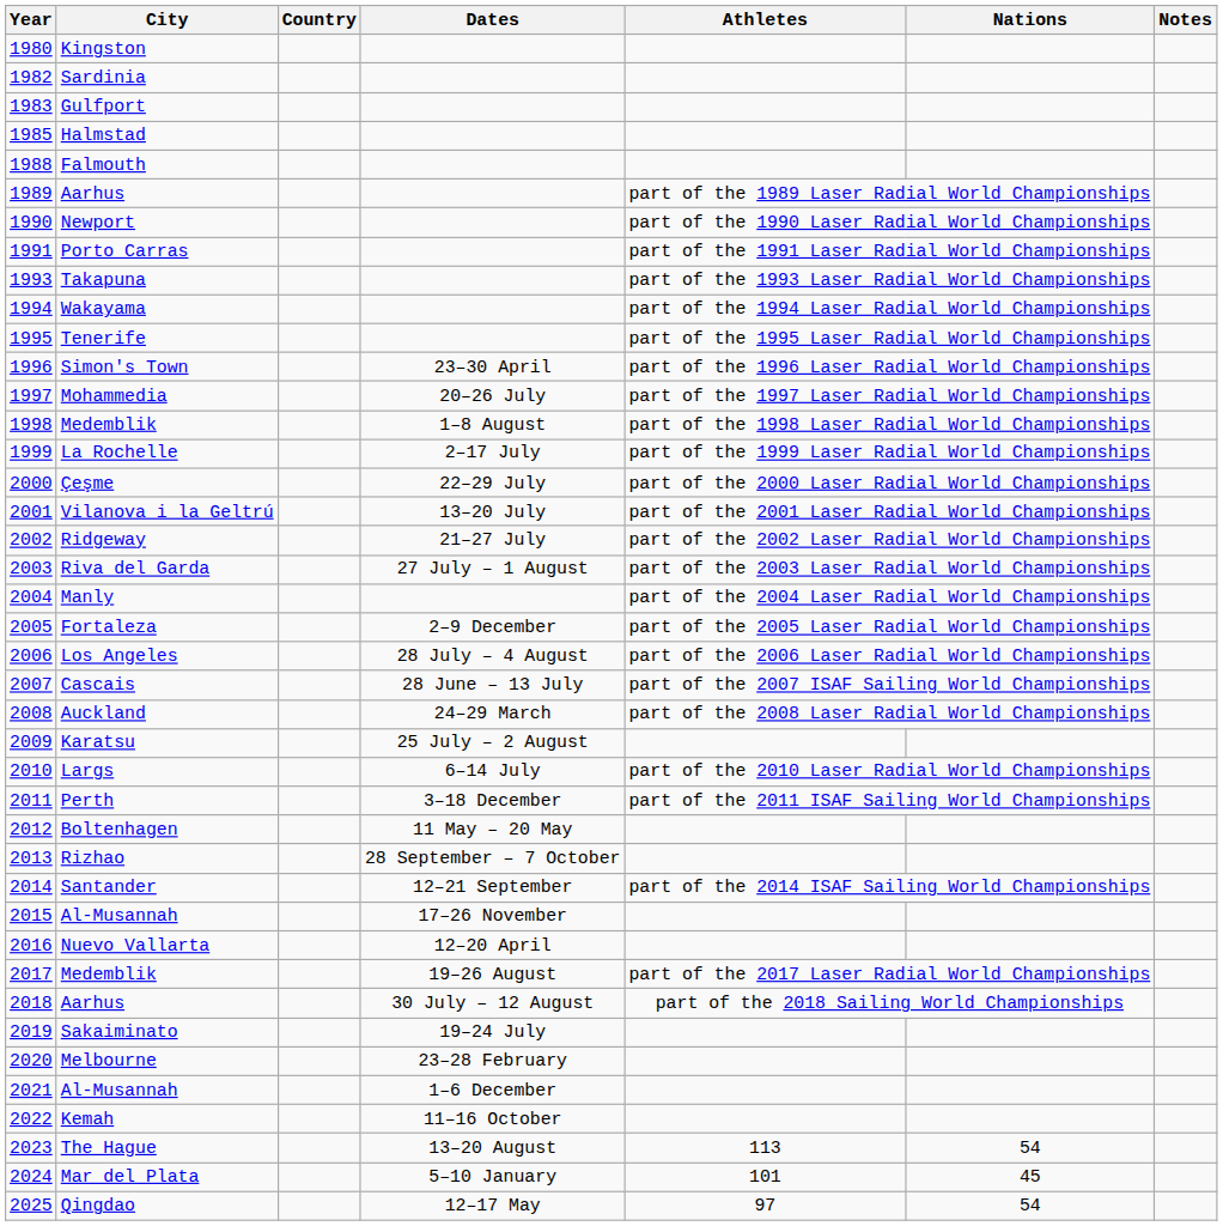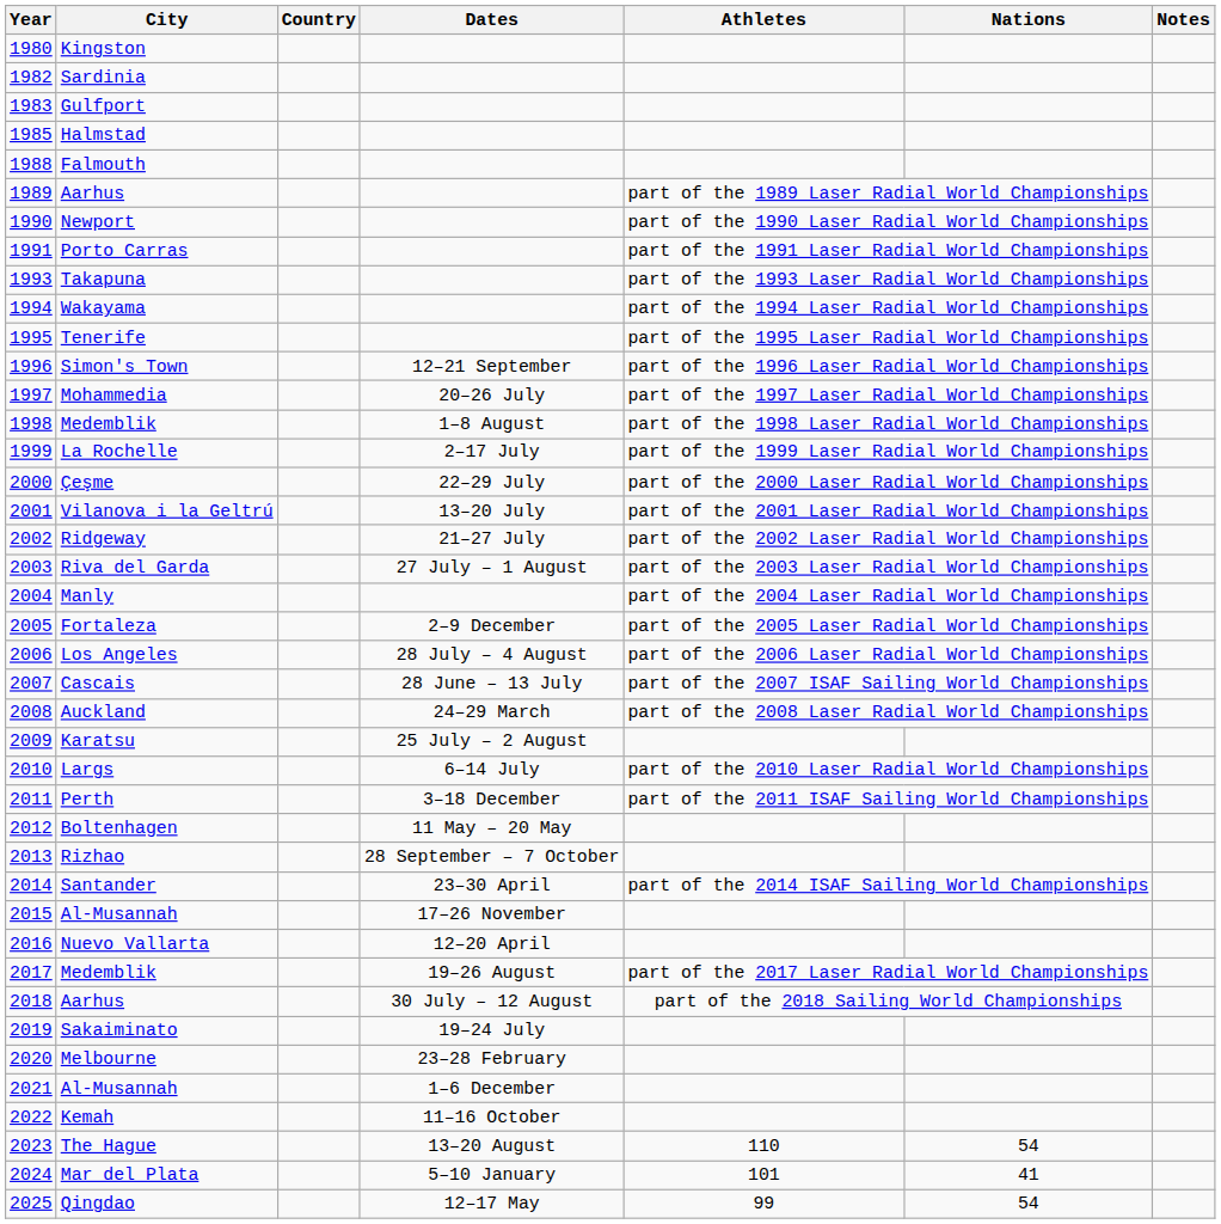 <table class="wikitable">
 <tr>
 <th>Year</th>
 <th>City</th>
 <th>Country</th>
 <th>Dates</th>
 <th>Athletes</th>
 <th>Nations</th>
 <th>Notes</th>
 </tr>
 <tr>
 <td><a href='#'>1980</a></td>
 <td><a href='#'>Kingston</a></td>
 <td></td>
 <td align=center></td>
 <td align=center></td>
 <td align=center></td>
 <td></td>
 </tr>
 <tr>
 <td><a href='#'>1982</a></td>
 <td><a href='#'>Sardinia</a></td>
 <td></td>
 <td align=center></td>
 <td align=center></td>
 <td align=center></td>
 <td></td>
 </tr>
 <tr>
 <td><a href='#'>1983</a></td>
 <td><a href='#'>Gulfport</a></td>
 <td></td>
 <td align=center></td>
 <td align=center></td>
 <td align=center></td>
 <td></td>
 </tr>
 <tr>
 <td><a href='#'>1985</a></td>
 <td><a href='#'>Halmstad</a></td>
 <td></td>
 <td align=center></td>
 <td align=center></td>
 <td align=center></td>
 <td></td>
 </tr>
 <tr>
 <td><a href='#'>1988</a></td>
 <td><a href='#'>Falmouth</a></td>
 <td></td>
 <td align=center></td>
 <td align=center></td>
 <td align=center></td>
 <td></td>
 </tr>
 <tr>
 <td><a href='#'>1989</a></td>
 <td><a href='#'>Aarhus</a></td>
 <td></td>
 <td align=center></td>
 <td style="text-align:center;" colspan="2">part of the <a href='#'>1989 Laser Radial World Championships</a></td>
 <td></td>
 </tr>
 <tr>
 <td><a href='#'>1990</a></td>
 <td><a href='#'>Newport</a></td>
 <td></td>
 <td align=center></td>
 <td style="text-align:center;" colspan="2">part of the <a href='#'>1990 Laser Radial World Championships</a></td>
 <td></td>
 </tr>
 <tr>
 <td><a href='#'>1991</a></td>
 <td><a href='#'>Porto Carras</a></td>
 <td></td>
 <td align=center></td>
 <td style="text-align:center;" colspan="2">part of the <a href='#'>1991 Laser Radial World Championships</a></td>
 <td></td>
 </tr>
 <tr>
 <td><a href='#'>1993</a></td>
 <td><a href='#'>Takapuna</a></td>
 <td></td>
 <td align=center></td>
 <td style="text-align:center;" colspan="2">part of the <a href='#'>1993 Laser Radial World Championships</a></td>
 <td></td>
 </tr>
 <tr>
 <td><a href='#'>1994</a></td>
 <td><a href='#'>Wakayama</a></td>
 <td></td>
 <td align=center></td>
 <td style="text-align:center;" colspan="2">part of the <a href='#'>1994 Laser Radial World Championships</a></td>
 <td></td>
 </tr>
 <tr>
 <td><a href='#'>1995</a></td>
 <td><a href='#'>Tenerife</a></td>
 <td></td>
 <td align=center></td>
 <td style="text-align:center;" colspan="2">part of the <a href='#'>1995 Laser Radial World Championships</a></td>
 <td></td>
 </tr>
 <tr>
 <td><a href='#'>1996</a></td>
 <td><a href='#'>Simon's Town</a></td>
 <td></td>
-<td align=center>23–30 April</td>
+<td align=center>12–21 September</td>
 <td style="text-align:center;" colspan="2">part of the <a href='#'>1996 Laser Radial World Championships</a></td>
 <td></td>
 </tr>
 <tr>
 <td><a href='#'>1997</a></td>
 <td><a href='#'>Mohammedia</a></td>
 <td></td>
 <td align=center>20–26 July</td>
 <td style="text-align:center;" colspan="2">part of the <a href='#'>1997 Laser Radial World Championships</a></td>
 <td></td>
 </tr>
 <tr>
 <td><a href='#'>1998</a></td>
 <td><a href='#'>Medemblik</a></td>
 <td></td>
 <td align=center>1–8 August</td>
 <td style="text-align:center;" colspan="2">part of the <a href='#'>1998 Laser Radial World Championships</a></td>
 <td></td>
 </tr>
 <tr>
 <td><a href='#'>1999</a></td>
 <td><a href='#'>La Rochelle</a></td>
 <td></td>
 <td align=center>2–17 July</td>
 <td style="text-align:center;" colspan="2">part of the <a href='#'>1999 Laser Radial World Championships</a></td>
 <td></td>
 </tr>
 <tr>
 <td><a href='#'>2000</a></td>
 <td><a href='#'>Çeşme</a></td>
 <td></td>
 <td align=center>22–29 July</td>
 <td style="text-align:center;" colspan="2">part of the <a href='#'>2000 Laser Radial World Championships</a></td>
 <td></td>
 </tr>
 <tr>
 <td><a href='#'>2001</a></td>
 <td><a href='#'>Vilanova i la Geltrú</a></td>
 <td></td>
 <td align=center>13–20 July</td>
 <td style="text-align:center;" colspan="2">part of the <a href='#'>2001 Laser Radial World Championships</a></td>
 <td></td>
 </tr>
 <tr>
 <td><a href='#'>2002</a></td>
 <td><a href='#'>Ridgeway</a></td>
 <td></td>
 <td align=center>21–27 July</td>
 <td style="text-align:center;" colspan="2">part of the <a href='#'>2002 Laser Radial World Championships</a></td>
 <td></td>
 </tr>
 <tr>
 <td><a href='#'>2003</a></td>
 <td><a href='#'>Riva del Garda</a></td>
 <td></td>
 <td align=center>27 July – 1 August</td>
 <td style="text-align:center;" colspan="2">part of the <a href='#'>2003 Laser Radial World Championships</a></td>
 <td></td>
 </tr>
 <tr>
 <td><a href='#'>2004</a></td>
 <td><a href='#'>Manly</a></td>
 <td></td>
 <td align=center></td>
 <td style="text-align:center;" colspan="2">part of the <a href='#'>2004 Laser Radial World Championships</a></td>
 <td></td>
 </tr>
 <tr>
 <td><a href='#'>2005</a></td>
 <td><a href='#'>Fortaleza</a></td>
 <td></td>
 <td align=center>2–9 December</td>
 <td style="text-align:center;" colspan="2">part of the <a href='#'>2005 Laser Radial World Championships</a></td>
 <td></td>
 </tr>
 <tr>
 <td><a href='#'>2006</a></td>
 <td><a href='#'>Los Angeles</a></td>
 <td></td>
 <td align=center>28 July – 4 August</td>
 <td style="text-align:center;" colspan="2">part of the <a href='#'>2006 Laser Radial World Championships</a></td>
 <td></td>
 </tr>
 <tr>
 <td><a href='#'>2007</a></td>
 <td><a href='#'>Cascais</a></td>
 <td></td>
 <td align=center>28 June – 13 July</td>
 <td style="text-align:center;" colspan="2">part of the <a href='#'>2007 ISAF Sailing World Championships</a></td>
 <td></td>
 </tr>
 <tr>
 <td><a href='#'>2008</a></td>
 <td><a href='#'>Auckland</a></td>
 <td></td>
 <td align=center>24–29 March</td>
 <td style="text-align:center;" colspan="2">part of the <a href='#'>2008 Laser Radial World Championships</a></td>
 <td></td>
 </tr>
 <tr>
 <td><a href='#'>2009</a></td>
 <td><a href='#'>Karatsu </a></td>
 <td></td>
 <td align=center>25 July – 2 August</td>
 <td align=center></td>
 <td align=center></td>
 <td></td>
 </tr>
 <tr>
 <td><a href='#'>2010</a></td>
 <td><a href='#'>Largs</a></td>
 <td></td>
 <td align=center>6–14 July</td>
 <td style="text-align:center;" colspan="2">part of the <a href='#'>2010 Laser Radial World Championships</a></td>
 <td></td>
 </tr>
 <tr>
 <td><a href='#'>2011</a></td>
 <td><a href='#'>Perth</a></td>
 <td></td>
 <td align=center>3–18 December</td>
 <td style="text-align:center;" colspan="2">part of the <a href='#'>2011 ISAF Sailing World Championships</a></td>
 <td></td>
 </tr>
 <tr>
 <td><a href='#'>2012</a></td>
 <td><a href='#'>Boltenhagen</a></td>
 <td></td>
 <td align=center>11 May – 20 May</td>
 <td align=center></td>
 <td align=center></td>
 <td></td>
 </tr>
 <tr>
 <td><a href='#'>2013</a></td>
 <td><a href='#'>Rizhao</a></td>
 <td></td>
 <td align=center>28 September – 7 October</td>
 <td align=center></td>
 <td align=center></td>
 <td></td>
 </tr>
 <tr>
 <td><a href='#'>2014</a></td>
 <td><a href='#'>Santander</a></td>
 <td></td>
-<td align=center>12–21 September</td>
+<td align=center>23–30 April</td>
 <td style="text-align:center;" colspan="2">part of the <a href='#'>2014 ISAF Sailing World Championships</a></td>
 <td></td>
 </tr>
 <tr>
 <td><a href='#'>2015</a></td>
 <td><a href='#'>Al-Musannah</a></td>
 <td></td>
 <td align=center>17–26 November</td>
 <td align=center></td>
 <td align=center></td>
 <td></td>
 </tr>
 <tr>
 <td><a href='#'>2016</a></td>
 <td><a href='#'>Nuevo Vallarta</a></td>
 <td></td>
 <td align=center>12–20 April</td>
 <td align=center></td>
 <td align=center></td>
 <td></td>
 </tr>
 <tr>
 <td><a href='#'>2017</a></td>
 <td><a href='#'>Medemblik</a></td>
 <td></td>
 <td align=center>19–26 August</td>
 <td style="text-align:center;" colspan="2">part of the <a href='#'>2017 Laser Radial World Championships</a></td>
 <td></td>
 </tr>
 <tr>
 <td><a href='#'>2018</a></td>
 <td><a href='#'>Aarhus</a></td>
 <td></td>
 <td align=center>30 July – 12 August</td>
 <td style="text-align:center;" colspan="2">part of the <a href='#'>2018 Sailing World Championships</a></td>
 <td></td>
 </tr>
 <tr>
 <td><a href='#'>2019</a></td>
 <td><a href='#'>Sakaiminato</a></td>
 <td></td>
 <td align=center>19–24 July</td>
 <td align=center></td>
 <td align=center></td>
 <td></td>
 </tr>
 <tr>
 <td><a href='#'>2020</a></td>
 <td><a href='#'>Melbourne</a></td>
 <td></td>
 <td align=center>23–28 February</td>
 <td align=center></td>
 <td align=center></td>
 <td></td>
 </tr>
 <tr>
 <td><a href='#'>2021</a></td>
 <td><a href='#'>Al-Musannah</a></td>
 <td></td>
 <td align=center>1–6 December</td>
 <td align=center></td>
 <td align=center></td>
 <td></td>
 </tr>
 <tr>
 <td><a href='#'>2022</a></td>
 <td><a href='#'>Kemah</a></td>
 <td></td>
 <td align=center>11–16 October</td>
 <td align=center></td>
 <td align=center></td>
 <td></td>
 </tr>
 <tr>
 <td><a href='#'>2023</a></td>
 <td><a href='#'>The Hague</a></td>
 <td></td>
 <td align=center>13–20 August</td>
-<td align=center>113</td>
+<td align=center>110</td>
 <td align=center>54</td>
 <td></td>
 </tr>
 <tr>
 <td><a href='#'>2024</a></td>
 <td><a href='#'>Mar del Plata</a></td>
 <td></td>
 <td align=center>5–10 January</td>
 <td align=center>101</td>
-<td align=center>45</td>
+<td align=center>41</td>
 <td></td>
 </tr>
 <tr>
 <td><a href='#'>2025</a></td>
 <td><a href='#'>Qingdao</a></td>
 <td></td>
 <td align=center>12–17 May</td>
-<td align=center>97</td>
+<td align=center>99</td>
 <td align=center>54</td>
 <td></td>
 </tr>
 </table>
